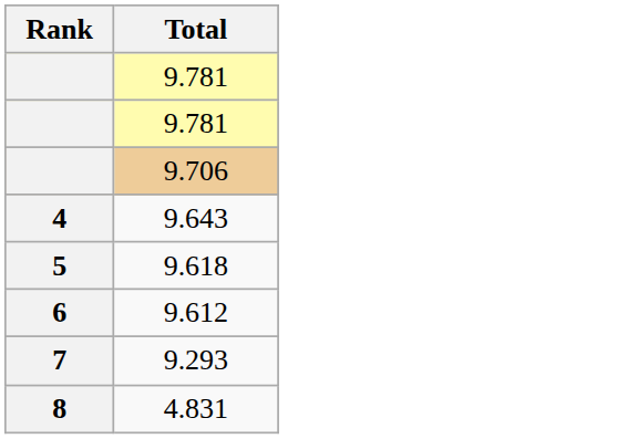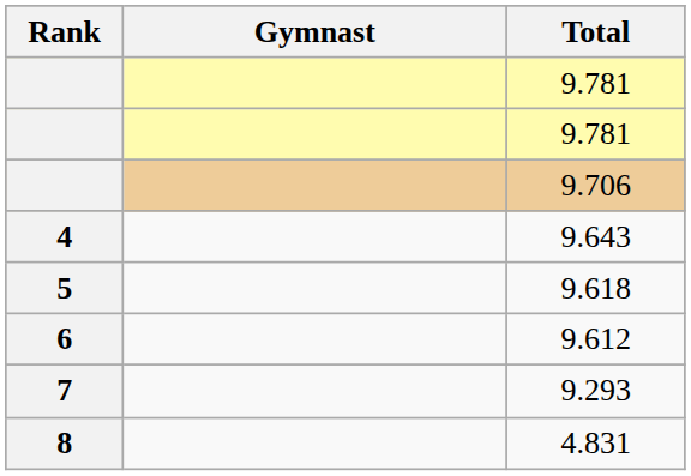 <table class="wikitable sortable" style="text-align:center; font-size:95%">
 <tr>
 <th scope="col" style="width:50px;">Rank</th>
+<th scope="col" style="width:180px;">Gymnast</th>
 <th scope="col" style="width:80px;">Total</th>
 </tr>
 <tr style="background:#fffcaf;">
 <th scope=row style="text-align:center"></th>
+<td style="text-align:left;"></td>
 <td>9.781</td>
 </tr>
 <tr style="background:#fffcaf;">
 <th scope=row style="text-align:center"></th>
+<td style="text-align:left;"></td>
 <td>9.781</td>
 </tr>
 <tr style="background:#ec9;">
 <th scope=row style="text-align:center"></th>
+<td style="text-align:left;"></td>
 <td>9.706</td>
 </tr>
 <tr>
 <th scope=row style="text-align:center">4</th>
+<td style="text-align:left;"></td>
 <td>9.643</td>
 </tr>
 <tr>
 <th scope=row style="text-align:center">5</th>
+<td style="text-align:left;"></td>
 <td>9.618</td>
 </tr>
 <tr>
 <th scope=row style="text-align:center">6</th>
+<td style="text-align:left;"></td>
 <td>9.612</td>
 </tr>
 <tr>
 <th scope=row style="text-align:center">7</th>
+<td style="text-align:left;"></td>
 <td>9.293</td>
 </tr>
 <tr>
 <th scope=row style="text-align:center">8</th>
+<td style="text-align:left;"></td>
 <td>4.831</td>
 </tr>
 </table>
